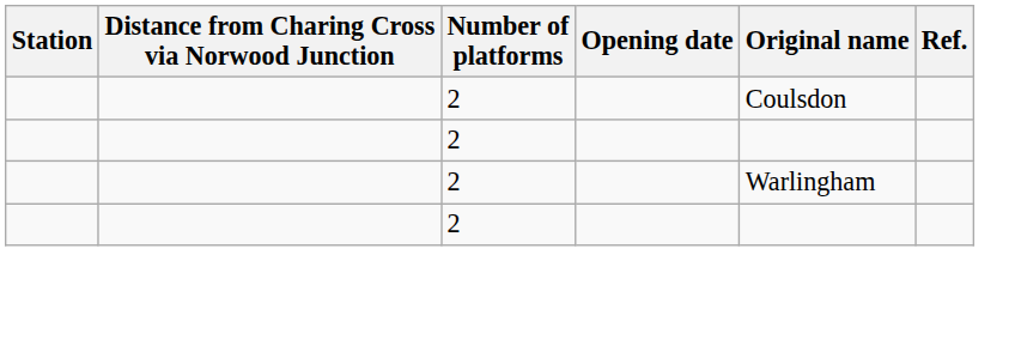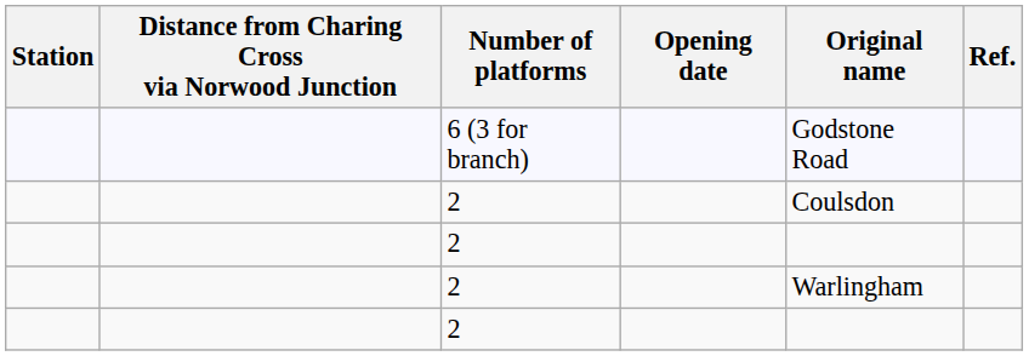 <table class="wikitable sortable collapsible collapsed">
 <tr>
 <th scope="col">Station</th>
 <th scope="col">Distance from Charing Cross<br> via Norwood Junction</th>
 <th scope="col">Number of<br> platforms</th>
 <th scope="col">Opening date</th>
 <th scope="col" class="unsortable">Original name</th>
 <th scope="col" class="unsortable">Ref.</th>
+</tr>
+<tr style="background:#F8F8FF">
+<td></td>
+<td></td>
+<td>6 (3 for branch)</td>
+<td></td>
+<td>Godstone Road</td>
+<td></td>
 </tr>
 <tr>
 <td></td>
 <td></td>
 <td>2</td>
 <td></td>
 <td>Coulsdon</td>
 <td></td>
 </tr>
 <tr>
 <td></td>
 <td></td>
 <td>2</td>
 <td></td>
 <td></td>
 <td></td>
 </tr>
 <tr>
 <td></td>
 <td></td>
 <td>2</td>
 <td></td>
 <td>Warlingham</td>
 <td></td>
 </tr>
 <tr>
 <td></td>
 <td></td>
 <td>2</td>
 <td></td>
 <td></td>
 <td></td>
 </tr>
 </table>
